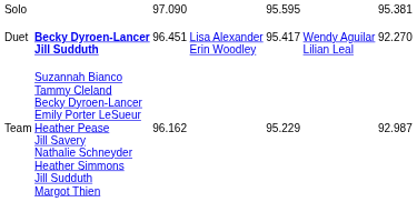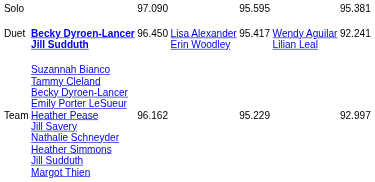 <table>
 <tr>
 <td>Solo</td>
 <td></td>
 <td>97.090</td>
 <td></td>
 <td>95.595</td>
 <td></td>
 <td>95.381</td>
 </tr>
 <tr>
 <td>Duet</td>
 <td><strong><br><a href='#'>Becky Dyroen-Lancer</a><br><a href='#'>Jill Sudduth</a></strong></td>
-<td>96.451</td>
+<td>96.450</td>
 <td><br><a href='#'>Lisa Alexander</a><br><a href='#'>Erin Woodley</a></td>
 <td>95.417</td>
 <td><br><a href='#'>Wendy Aguilar</a><br><a href='#'>Lilian Leal</a></td>
-<td>92.270</td>
+<td>92.241</td>
 </tr>
 <tr>
 <td>Team</td>
 <td><br><a href='#'>Suzannah Bianco</a><br><a href='#'>Tammy Cleland</a><br><a href='#'>Becky Dyroen-Lancer</a><br><a href='#'>Emily Porter LeSueur</a><br><a href='#'>Heather Pease</a><br><a href='#'>Jill Savery</a><br><a href='#'>Nathalie Schneyder</a><br><a href='#'>Heather Simmons</a><br><a href='#'>Jill Sudduth</a><br><a href='#'>Margot Thien</a></td>
 <td>96.162</td>
 <td></td>
 <td>95.229</td>
 <td></td>
-<td>92.987</td>
+<td>92.997</td>
 </tr>
 </table>
